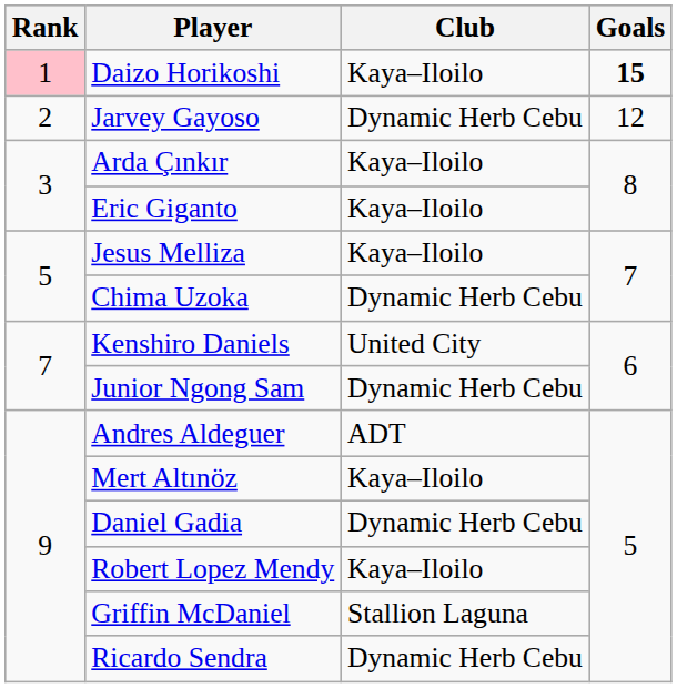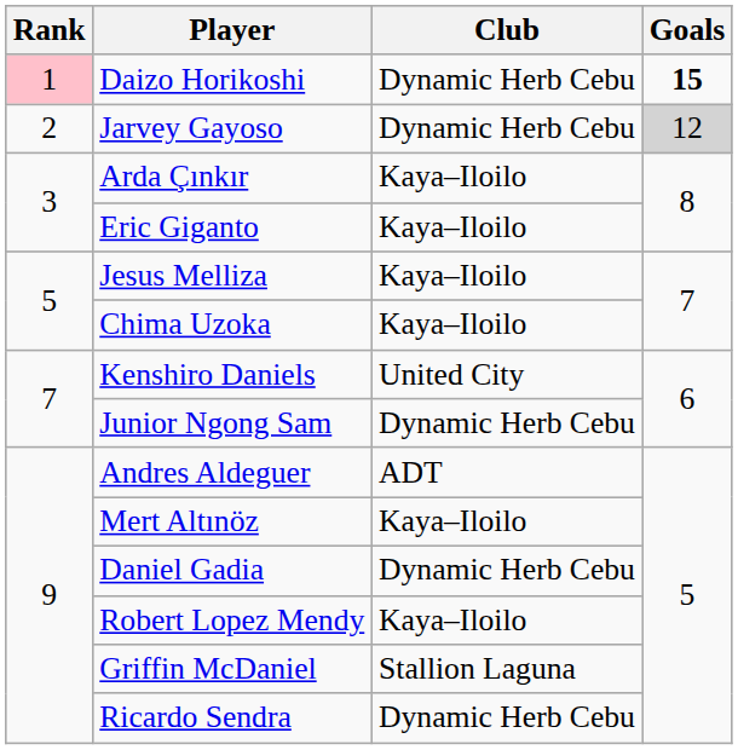 <table class="wikitable">
 <tr>
 <th>Rank</th>
 <th>Player</th>
 <th>Club</th>
 <th>Goals</th>
 </tr>
 <tr>
 <td style="background: pink; text-align:center;">1</td>
 <td> <a href='#'>Daizo Horikoshi</a></td>
-<td>Kaya–Iloilo</td>
+<td>Dynamic Herb Cebu</td>
 <td style="text-align:center;"><strong>15</strong></td>
 </tr>
 <tr>
 <td style="text-align:center;">2</td>
 <td> <a href='#'>Jarvey Gayoso</a></td>
 <td>Dynamic Herb Cebu</td>
-<td style="text-align:center;">12</td>
+<td style="background: lightgrey; text-align:center;">12</td>
 </tr>
 <tr>
 <td rowspan="2" style="text-align:center;">3</td>
 <td> <a href='#'>Arda Çınkır</a></td>
 <td>Kaya–Iloilo</td>
 <td rowspan="2" style="text-align:center;">8</td>
 </tr>
 <tr>
 <td> <a href='#'>Eric Giganto</a></td>
 <td>Kaya–Iloilo</td>
 </tr>
 <tr>
 <td rowspan="2" style="text-align:center;">5</td>
 <td> <a href='#'>Jesus Melliza</a></td>
 <td>Kaya–Iloilo</td>
 <td rowspan="2" style="text-align:center;">7</td>
 </tr>
 <tr>
 <td> <a href='#'>Chima Uzoka</a></td>
-<td>Dynamic Herb Cebu</td>
+<td>Kaya–Iloilo</td>
 </tr>
 <tr>
 <td rowspan="2" style="text-align:center;">7</td>
 <td> <a href='#'>Kenshiro Daniels</a></td>
 <td>United City</td>
 <td rowspan="2" style="text-align:center;">6</td>
 </tr>
 <tr>
 <td> <a href='#'>Junior Ngong Sam</a></td>
 <td>Dynamic Herb Cebu</td>
 </tr>
 <tr>
 <td rowspan="6" style="text-align:center;">9</td>
 <td> <a href='#'>Andres Aldeguer</a></td>
 <td>ADT</td>
 <td rowspan="6" style="text-align:center;">5</td>
 </tr>
 <tr>
 <td> <a href='#'>Mert Altınöz</a></td>
 <td>Kaya–Iloilo</td>
 </tr>
 <tr>
 <td> <a href='#'>Daniel Gadia</a></td>
 <td>Dynamic Herb Cebu</td>
 </tr>
 <tr>
 <td> <a href='#'>Robert Lopez Mendy</a></td>
 <td>Kaya–Iloilo</td>
 </tr>
 <tr>
 <td> <a href='#'>Griffin McDaniel</a></td>
 <td>Stallion Laguna</td>
 </tr>
 <tr>
 <td> <a href='#'>Ricardo Sendra</a></td>
 <td>Dynamic Herb Cebu</td>
 </tr>
 </table>
